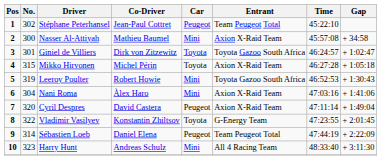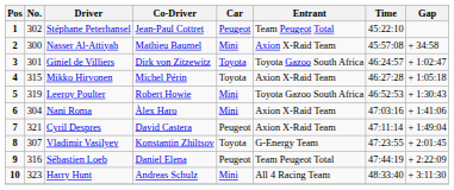 <table class="wikitable" style="font-size:85%;">
 <tr>
 <th>Pos</th>
 <th>No.</th>
 <th>Driver</th>
 <th>Co-Driver</th>
 <th>Car</th>
 <th>Entrant</th>
 <th>Time</th>
 <th>Gap</th>
 </tr>
 <tr>
 <td align=center><strong>1</strong></td>
 <td>302</td>
 <td> <a href='#'>Stéphane Peterhansel</a></td>
 <td> <a href='#'>Jean-Paul Cottret</a></td>
 <td><a href='#'>Peugeot</a></td>
 <td>Team <a href='#'>Peugeot</a> <a href='#'>Total</a></td>
 <td>45:22:10</td>
 <td></td>
 </tr>
 <tr>
 <td align=center><strong>2</strong></td>
 <td>300</td>
 <td> <a href='#'>Nasser Al-Attiyah</a></td>
 <td> <a href='#'>Mathieu Baumel</a></td>
 <td><a href='#'>Mini</a></td>
 <td><a href='#'>Axion</a> X-Raid Team</td>
 <td>45:57:08</td>
 <td>+ 34:58</td>
 </tr>
 <tr>
 <td align=center><strong>3</strong></td>
 <td>301</td>
 <td> <a href='#'>Giniel de Villiers</a></td>
 <td> <a href='#'>Dirk von Zitzewitz</a></td>
 <td><a href='#'>Toyota</a></td>
 <td>Toyota <a href='#'>Gazoo</a> South Africa</td>
 <td>46:24:57</td>
 <td>+ 1:02:47</td>
 </tr>
 <tr>
 <td align=center><strong>4</strong></td>
 <td>315</td>
 <td> <a href='#'>Mikko Hirvonen</a></td>
 <td> <a href='#'>Michel Périn</a></td>
 <td>Toyota</td>
 <td>Axion X-Raid Team</td>
 <td>46:27:28</td>
 <td>+ 1:05:18</td>
 </tr>
 <tr>
 <td align=center><strong>5</strong></td>
 <td>319</td>
 <td> <a href='#'>Leeroy Poulter</a></td>
 <td> <a href='#'>Robert Howie</a></td>
 <td><a href='#'>Mini</a></td>
 <td>Toyota Gazoo South Africa</td>
 <td>46:52:53</td>
 <td>+ 1:30:43</td>
 </tr>
 <tr>
 <td align=center><strong>6</strong></td>
 <td>304</td>
 <td> <a href='#'>Nani Roma</a></td>
 <td> <a href='#'>Àlex Haro</a></td>
 <td><a href='#'>Mini</a></td>
 <td>Axion X-Raid Team</td>
 <td>47:03:16</td>
 <td>+ 1:41:06</td>
 </tr>
 <tr>
 <td align=center><strong>7</strong></td>
-<td>320</td>
+<td>321</td>
 <td> <a href='#'>Cyril Despres</a></td>
 <td> <a href='#'>David Castera</a></td>
 <td>Peugeot</td>
 <td>Axion X-Raid Team</td>
 <td>47:11:14</td>
 <td>+ 1:49:04</td>
 </tr>
 <tr>
 <td align=center><strong>8</strong></td>
-<td>322</td>
+<td>307</td>
 <td> <a href='#'>Vladimir Vasilyev</a></td>
 <td> <a href='#'>Konstantin Zhiltsov</a></td>
 <td>Toyota</td>
 <td>G-Energy Team</td>
 <td>47:23:55</td>
 <td>+ 2:01:45</td>
 </tr>
 <tr>
 <td align=center><strong>9</strong></td>
-<td>314</td>
+<td>316</td>
 <td> <a href='#'>Sébastien Loeb</a></td>
 <td> <a href='#'>Daniel Elena</a></td>
 <td>Peugeot</td>
 <td>Team Peugeot Total</td>
 <td>47:44:19</td>
 <td>+ 2:22:09</td>
 </tr>
 <tr>
 <td align=center><strong>10</strong></td>
 <td>323</td>
 <td> <a href='#'>Harry Hunt</a></td>
 <td> <a href='#'>Andreas Schulz</a></td>
 <td><a href='#'>Mini</a></td>
 <td>All 4 Racing Team</td>
 <td>48:33:40</td>
 <td>+ 3:11:30</td>
 </tr>
 <tr>
 </tr>
 </table>
